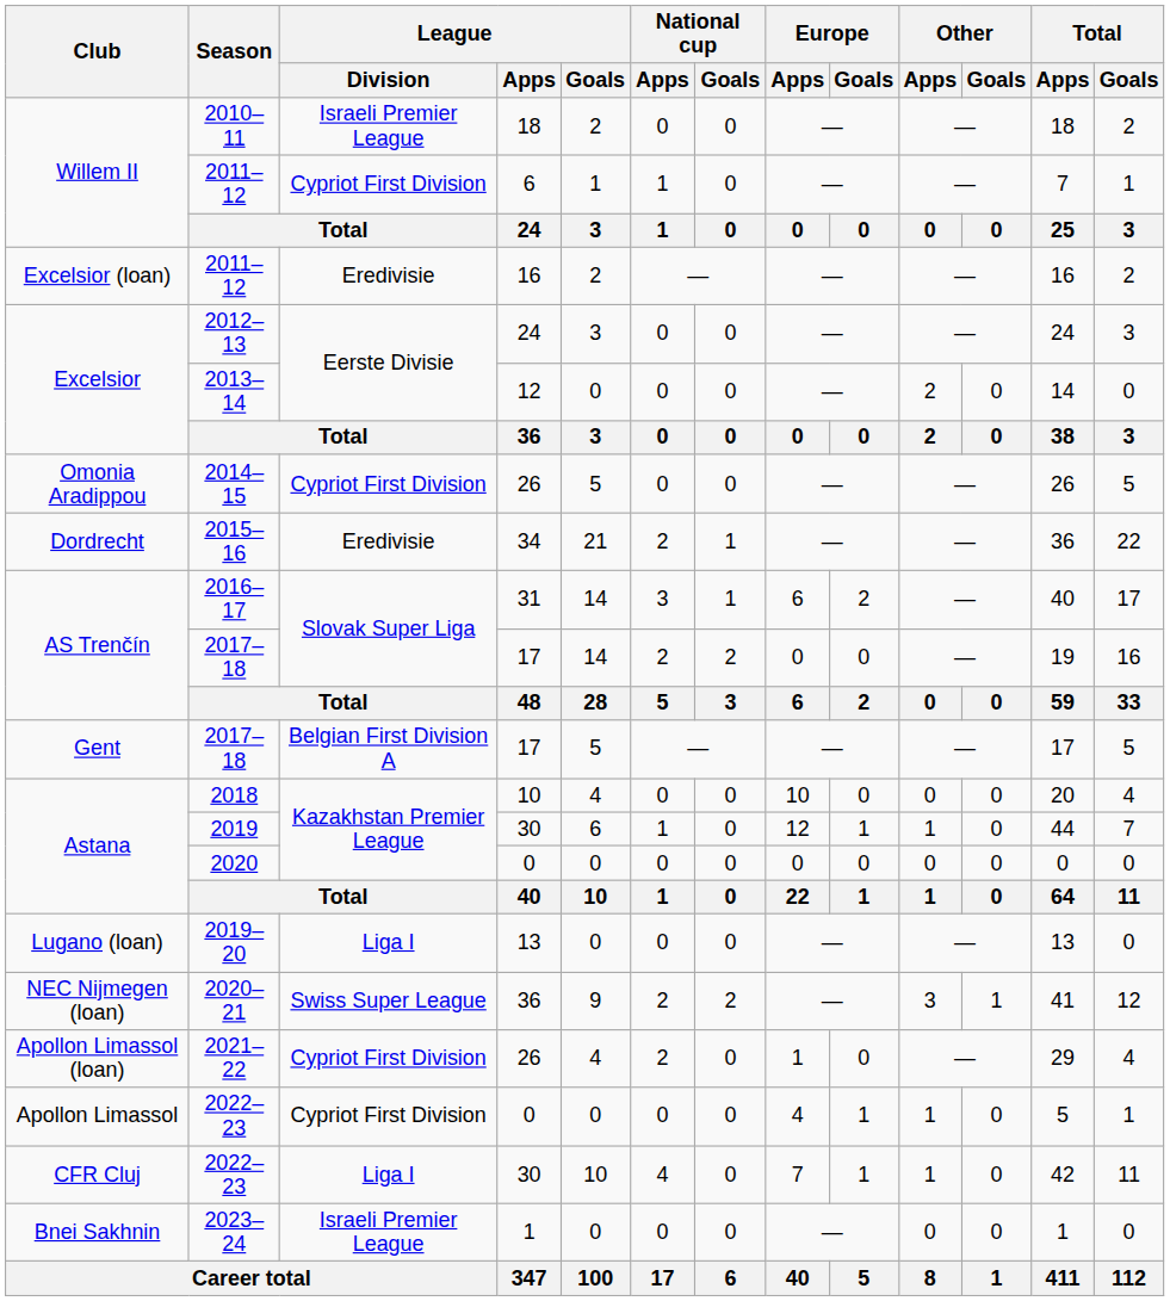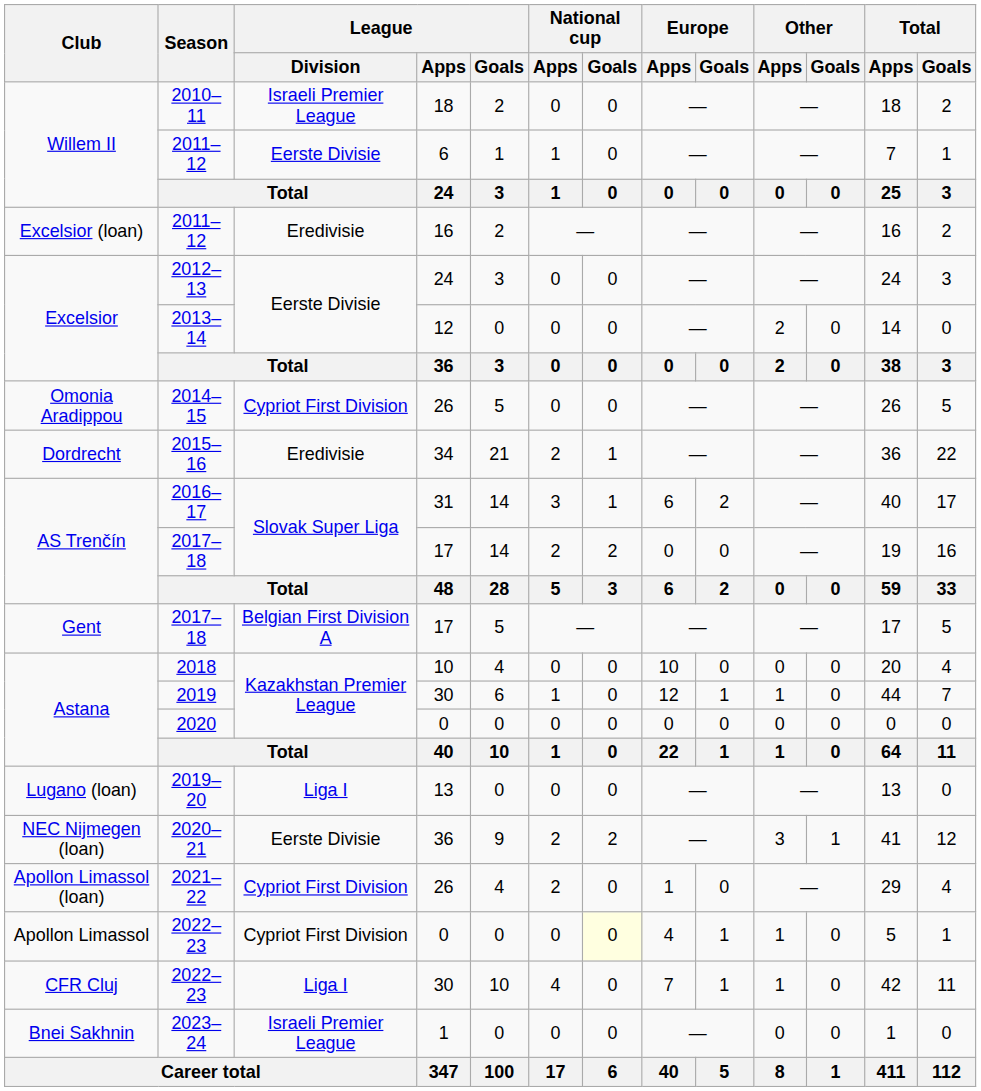 <table class="wikitable" style="text-align:center">
 <tr>
 <th rowspan="2">Club</th>
 <th rowspan="2">Season</th>
 <th colspan="3">League</th>
 <th colspan="2">National cup</th>
 <th colspan="2">Europe</th>
 <th colspan="2">Other</th>
 <th colspan="2">Total</th>
 </tr>
 <tr>
 <th>Division</th>
 <th>Apps</th>
 <th>Goals</th>
 <th>Apps</th>
 <th>Goals</th>
 <th>Apps</th>
 <th>Goals</th>
 <th>Apps</th>
 <th>Goals</th>
 <th>Apps</th>
 <th>Goals</th>
 </tr>
 <tr>
 <td rowspan="3"><a href='#'>Willem II</a></td>
 <td><a href='#'>2010–11</a></td>
 <td rowspan="1"><a href='#'>Israeli Premier League</a></td>
 <td>18</td>
 <td>2</td>
 <td>0</td>
 <td>0</td>
 <td colspan="2">—</td>
 <td colspan="2">—</td>
 <td>18</td>
 <td>2</td>
 </tr>
 <tr>
 <td><a href='#'>2011–12</a></td>
-<td><a href='#'>Cypriot First Division</a></td>
+<td><a href='#'>Eerste Divisie</a></td>
 <td>6</td>
 <td>1</td>
 <td>1</td>
 <td>0</td>
 <td colspan="2">—</td>
 <td colspan="2">—</td>
 <td>7</td>
 <td>1</td>
 </tr>
 <tr>
 <th colspan="2">Total</th>
 <th>24</th>
 <th>3</th>
 <th>1</th>
 <th>0</th>
 <th>0</th>
 <th>0</th>
 <th>0</th>
 <th>0</th>
 <th>25</th>
 <th>3</th>
 </tr>
 <tr>
 <td><a href='#'>Excelsior</a> (loan)</td>
 <td><a href='#'>2011–12</a></td>
 <td>Eredivisie</td>
 <td>16</td>
 <td>2</td>
 <td colspan="2">—</td>
 <td colspan="2">—</td>
 <td colspan="2">—</td>
 <td>16</td>
 <td>2</td>
 </tr>
 <tr>
 <td rowspan="3"><a href='#'>Excelsior</a></td>
 <td><a href='#'>2012–13</a></td>
 <td rowspan="2">Eerste Divisie</td>
 <td>24</td>
 <td>3</td>
 <td>0</td>
 <td>0</td>
 <td colspan="2">—</td>
 <td colspan="2">—</td>
 <td>24</td>
 <td>3</td>
 </tr>
 <tr>
 <td><a href='#'>2013–14</a></td>
 <td>12</td>
 <td>0</td>
 <td>0</td>
 <td>0</td>
 <td colspan="2">—</td>
 <td>2</td>
 <td>0</td>
 <td>14</td>
 <td>0</td>
 </tr>
 <tr>
 <th colspan="2">Total</th>
 <th>36</th>
 <th>3</th>
 <th>0</th>
 <th>0</th>
 <th>0</th>
 <th>0</th>
 <th>2</th>
 <th>0</th>
 <th>38</th>
 <th>3</th>
 </tr>
 <tr>
 <td><a href='#'>Omonia Aradippou</a></td>
 <td><a href='#'>2014–15</a></td>
 <td><a href='#'>Cypriot First Division</a></td>
 <td>26</td>
 <td>5</td>
 <td>0</td>
 <td>0</td>
 <td colspan="2">—</td>
 <td colspan="2">—</td>
 <td>26</td>
 <td ?>5</td>
 </tr>
 <tr>
 <td><a href='#'>Dordrecht</a></td>
 <td><a href='#'>2015–16</a></td>
 <td>Eredivisie</td>
 <td>34</td>
 <td>21</td>
 <td>2</td>
 <td>1</td>
 <td colspan="2">—</td>
 <td colspan="2">—</td>
 <td>36</td>
 <td>22</td>
 </tr>
 <tr>
 <td rowspan="3"><a href='#'>AS Trenčín</a></td>
 <td><a href='#'>2016–17</a></td>
 <td rowspan="2"><a href='#'>Slovak Super Liga</a></td>
 <td>31</td>
 <td>14</td>
 <td>3</td>
 <td>1</td>
 <td>6</td>
 <td>2</td>
 <td colspan="2">—</td>
 <td>40</td>
 <td>17</td>
 </tr>
 <tr>
 <td><a href='#'>2017–18</a></td>
 <td>17</td>
 <td>14</td>
 <td>2</td>
 <td>2</td>
 <td>0</td>
 <td>0</td>
 <td colspan="2">—</td>
 <td>19</td>
 <td>16</td>
 </tr>
 <tr>
 <th colspan="2">Total</th>
 <th>48</th>
 <th>28</th>
 <th>5</th>
 <th>3</th>
 <th>6</th>
 <th>2</th>
 <th>0</th>
 <th>0</th>
 <th>59</th>
 <th>33</th>
 </tr>
 <tr>
 <td><a href='#'>Gent</a></td>
 <td><a href='#'>2017–18</a></td>
 <td><a href='#'>Belgian First Division A</a></td>
 <td>17</td>
 <td>5</td>
 <td colspan="2">—</td>
 <td colspan="2">—</td>
 <td colspan="2">—</td>
 <td>17</td>
 <td>5</td>
 </tr>
 <tr>
 <td rowspan="4"><a href='#'>Astana</a></td>
 <td><a href='#'>2018</a></td>
 <td rowspan="3"><a href='#'>Kazakhstan Premier League</a></td>
 <td>10</td>
 <td>4</td>
 <td>0</td>
 <td>0</td>
 <td>10</td>
 <td>0</td>
 <td>0</td>
 <td>0</td>
 <td>20</td>
 <td>4</td>
 </tr>
 <tr>
 <td><a href='#'>2019</a></td>
 <td>30</td>
 <td>6</td>
 <td>1</td>
 <td>0</td>
 <td>12</td>
 <td>1</td>
 <td>1</td>
 <td>0</td>
 <td>44</td>
 <td>7</td>
 </tr>
 <tr>
 <td><a href='#'>2020</a></td>
 <td>0</td>
 <td>0</td>
 <td>0</td>
 <td>0</td>
 <td>0</td>
 <td>0</td>
 <td>0</td>
 <td>0</td>
 <td>0</td>
 <td>0</td>
 </tr>
 <tr>
 <th colspan="2">Total</th>
 <th>40</th>
 <th>10</th>
 <th>1</th>
 <th>0</th>
 <th>22</th>
 <th>1</th>
 <th>1</th>
 <th>0</th>
 <th>64</th>
 <th>11</th>
 </tr>
 <tr>
 <td><a href='#'>Lugano</a> (loan)</td>
 <td><a href='#'>2019–20</a></td>
 <td rowspan="1"><a href='#'>Liga I</a></td>
 <td>13</td>
 <td>0</td>
 <td>0</td>
 <td>0</td>
 <td colspan="2">—</td>
 <td colspan="2">—</td>
 <td>13</td>
 <td>0</td>
 </tr>
 <tr>
 <td><a href='#'>NEC Nijmegen</a> (loan)</td>
 <td><a href='#'>2020–21</a></td>
-<td><a href='#'>Swiss Super League</a></td>
+<td>Eerste Divisie</td>
 <td>36</td>
 <td>9</td>
 <td>2</td>
 <td>2</td>
 <td colspan="2">—</td>
 <td>3</td>
 <td>1</td>
 <td>41</td>
 <td>12</td>
 </tr>
 <tr>
 <td><a href='#'>Apollon Limassol</a> (loan)</td>
 <td><a href='#'>2021–22</a></td>
 <td><a href='#'>Cypriot First Division</a></td>
 <td>26</td>
 <td>4</td>
 <td>2</td>
 <td>0</td>
 <td>1</td>
 <td>0</td>
 <td colspan="2">—</td>
 <td>29</td>
 <td>4</td>
 </tr>
 <tr>
 <td>Apollon Limassol</td>
 <td><a href='#'>2022–23</a></td>
 <td>Cypriot First Division</td>
 <td>0</td>
 <td>0</td>
 <td>0</td>
-<td>0</td>
+<td style="background: lightyellow;">0</td>
 <td>4</td>
 <td>1</td>
 <td>1</td>
 <td>0</td>
 <td>5</td>
 <td>1</td>
 </tr>
 <tr>
 <td rowspan="1"><a href='#'>CFR Cluj</a></td>
 <td><a href='#'>2022–23</a></td>
 <td rowspan="1"><a href='#'>Liga I</a></td>
 <td>30</td>
 <td>10</td>
 <td>4</td>
 <td>0</td>
 <td>7</td>
 <td>1</td>
 <td>1</td>
 <td>0</td>
 <td>42</td>
 <td>11</td>
 </tr>
 <tr>
 <td rowspan="1"><a href='#'>Bnei Sakhnin</a></td>
 <td><a href='#'>2023–24</a></td>
 <td rowspan="1"><a href='#'>Israeli Premier League</a></td>
 <td>1</td>
 <td>0</td>
 <td>0</td>
 <td>0</td>
 <td colspan="2">—</td>
 <td>0</td>
 <td>0</td>
 <td>1</td>
 <td>0</td>
 </tr>
 <tr>
 <th colspan="3">Career total</th>
 <th>347</th>
 <th>100</th>
 <th>17</th>
 <th>6</th>
 <th>40</th>
 <th>5</th>
 <th>8</th>
 <th>1</th>
 <th>411</th>
 <th>112</th>
 </tr>
 </table>
